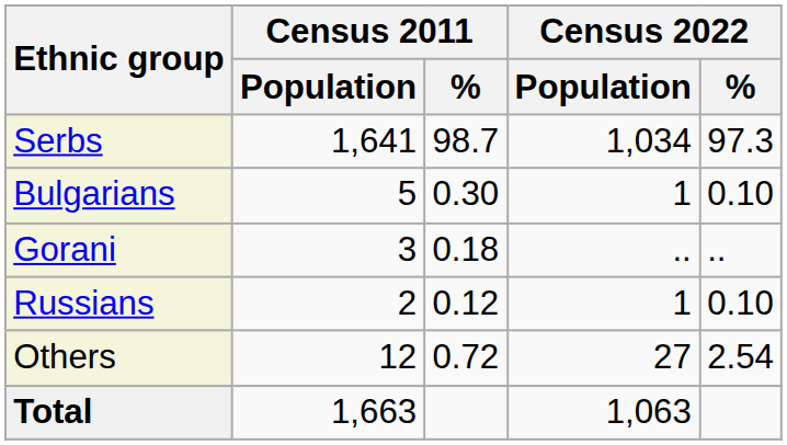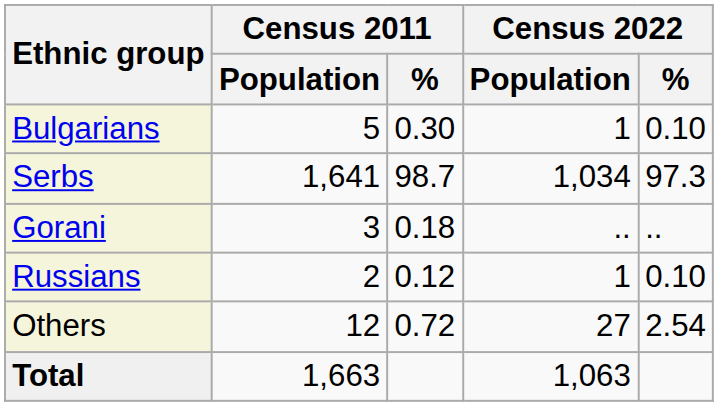 <table class="wikitable">
 <tr>
 <th rowspan="2">Ethnic group</th>
 <th colspan="2">Census 2011</th>
 <th colspan="2">Census 2022</th>
 </tr>
 <tr>
 <th>Population</th>
 <th>%</th>
 <th>Population</th>
 <th>%</th>
 </tr>
 <tr>
+<td style="background:#F5F5DC;"><a href='#'>Bulgarians</a></td>
+<td align="right">5</td>
+<td>0.30</td>
+<td align="right">1</td>
+<td>0.10</td>
+</tr>
+<tr>
 <td style="background:#F5F5DC;"><a href='#'>Serbs</a></td>
 <td align="right">1,641</td>
 <td>98.7</td>
 <td align="right">1,034</td>
 <td>97.3</td>
-</tr>
-<tr>
-<td style="background:#F5F5DC;"><a href='#'>Bulgarians</a></td>
-<td align="right">5</td>
-<td>0.30</td>
-<td align="right">1</td>
-<td>0.10</td>
 </tr>
 <tr>
 <td style="background:#F5F5DC;"><a href='#'>Gorani</a></td>
 <td align="right">3</td>
 <td>0.18</td>
 <td align="right">..</td>
 <td>..</td>
 </tr>
 <tr>
 <td style="background:#F5F5DC;"><a href='#'>Russians</a></td>
 <td align="right">2</td>
 <td>0.12</td>
 <td align="right">1</td>
 <td>0.10</td>
 </tr>
 <tr>
 <td style="background:#F5F5DC;">Others</td>
 <td align="right">12</td>
 <td>0.72</td>
 <td align="right">27</td>
 <td>2.54</td>
 </tr>
 <tr>
 <td style="background:#F0F0F0;"><strong>Total</strong></td>
 <td align="right">1,663</td>
 <td></td>
 <td align="right">1,063</td>
 <td></td>
 </tr>
 </table>
